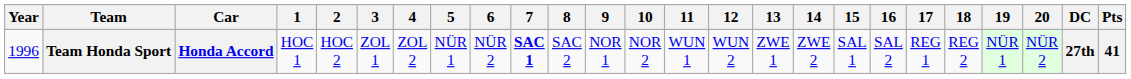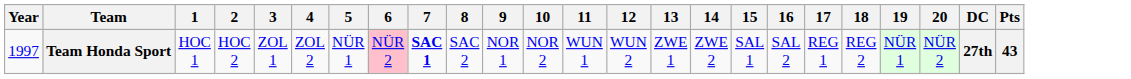 <table class="wikitable" style="text-align:center; font-size:85%">
 <tr>
 <th>Year</th>
 <th>Team</th>
-<th>Car</th>
 <th>1</th>
 <th>2</th>
 <th>3</th>
 <th>4</th>
 <th>5</th>
 <th>6</th>
 <th>7</th>
 <th>8</th>
 <th>9</th>
 <th>10</th>
 <th>11</th>
 <th>12</th>
 <th>13</th>
 <th>14</th>
 <th>15</th>
 <th>16</th>
 <th>17</th>
 <th>18</th>
 <th>19</th>
 <th>20</th>
 <th>DC</th>
 <th>Pts</th>
 </tr>
 <tr>
-<td><a href='#'>1996</a></td>
+<td><a href='#'>1997</a></td>
 <th nowrap>Team Honda Sport</th>
-<th nowrap><a href='#'>Honda Accord</a></th>
 <td><a href='#'>HOC<br>1</a></td>
 <td><a href='#'>HOC<br>2</a></td>
 <td><a href='#'>ZOL<br>1</a></td>
 <td><a href='#'>ZOL<br>2</a></td>
 <td><a href='#'>NÜR<br>1</a></td>
-<td><a href='#'>NÜR<br>2</a></td>
+<td style="background: pink;"><a href='#'>NÜR<br>2</a></td>
 <td><strong><a href='#'>SAC<br>1</a></strong></td>
 <td><a href='#'>SAC<br>2</a></td>
 <td><a href='#'>NOR<br>1</a></td>
 <td><a href='#'>NOR<br>2</a></td>
 <td><a href='#'>WUN<br>1</a></td>
 <td><a href='#'>WUN<br>2</a></td>
 <td><a href='#'>ZWE<br>1</a></td>
 <td><a href='#'>ZWE<br>2</a></td>
 <td><a href='#'>SAL<br>1</a></td>
 <td><a href='#'>SAL<br>2</a></td>
 <td><a href='#'>REG<br>1</a></td>
 <td><a href='#'>REG<br>2</a></td>
 <td style="background:#DFFFDF;"><a href='#'>NÜR<br>1</a><br></td>
 <td style="background:#DFFFDF;"><a href='#'>NÜR<br>2</a><br></td>
 <th>27th</th>
-<th>41</th>
+<th>43</th>
 </tr>
 </table>
